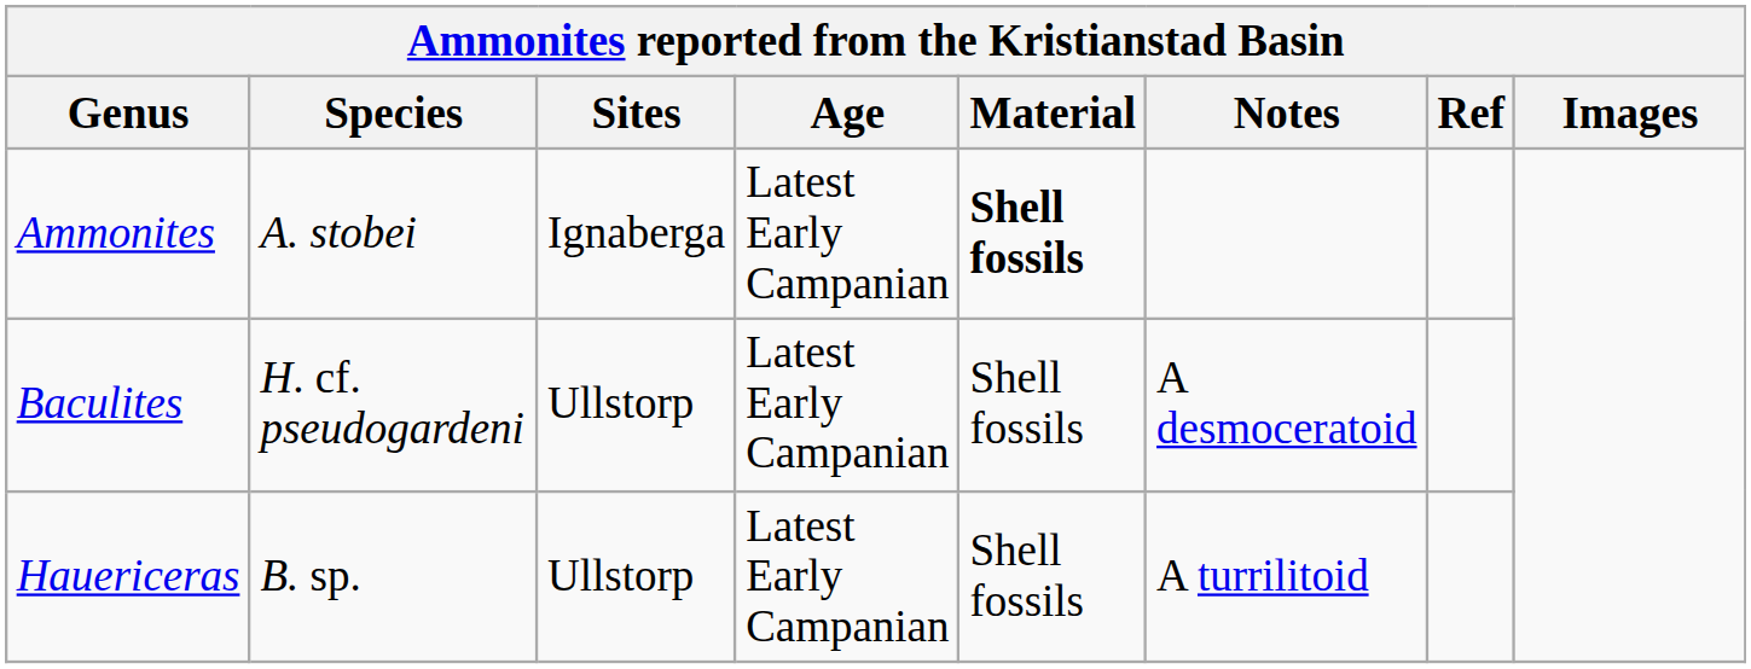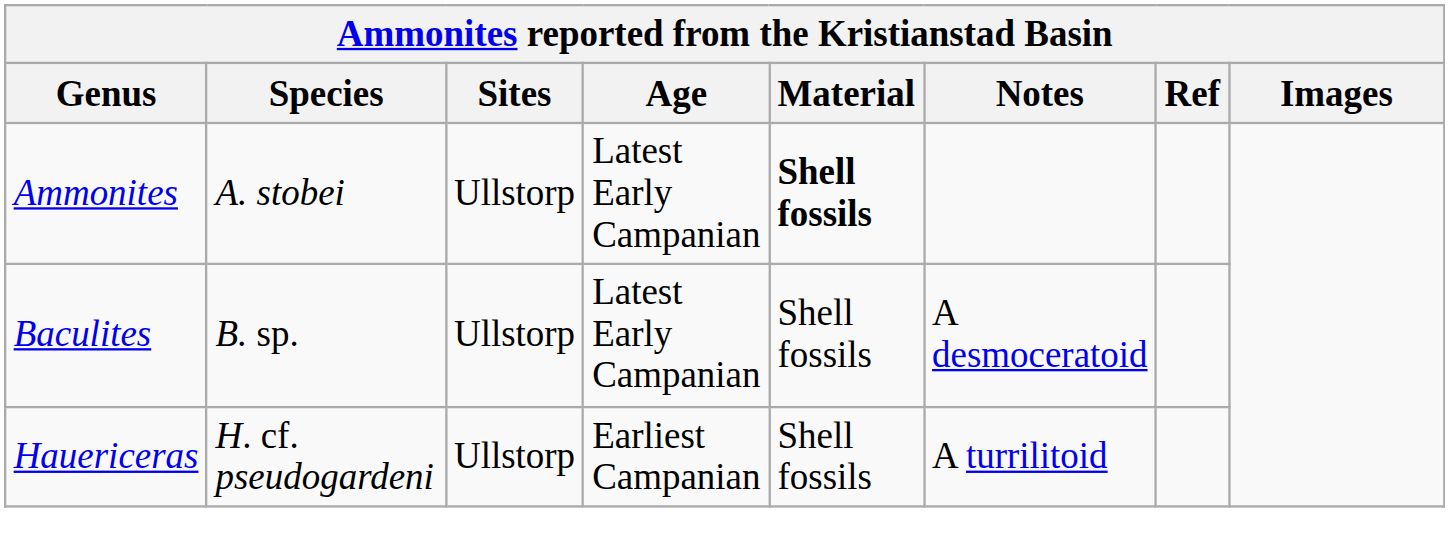 <table class="wikitable sortable mw-collapsible" style="width:100%">
 <tr>
 <th colspan="8" style="text-align:center;"><strong><a href='#'>Ammonites</a> reported from the Kristianstad Basin</strong></th>
 </tr>
 <tr>
 <th>Genus</th>
 <th width="100px">Species</th>
 <th>Sites</th>
 <th>Age</th>
 <th>Material</th>
 <th>Notes</th>
 <th>Ref</th>
 <th width="200px">Images</th>
 </tr>
 <tr>
 <td><em><a href='#'>Ammonites</a></em></td>
 <td><em>A. stobei</em></td>
-<td>Ignaberga</td>
+<td>Ullstorp</td>
 <td>Latest Early Campanian</td>
 <td><strong>Shell fossils</strong></td>
 <td></td>
 <td></td>
 <td rowspan="3"><br></td>
 </tr>
 <tr>
 <td><em><a href='#'>Baculites</a></em></td>
-<td><em>H</em>. cf. <em>pseudogardeni</em></td>
+<td><em>B.</em> sp.</td>
 <td>Ullstorp</td>
 <td>Latest Early Campanian</td>
 <td>Shell fossils</td>
 <td>A <a href='#'>desmoceratoid</a></td>
 <td></td>
 </tr>
 <tr>
 <td><em><a href='#'>Hauericeras</a></em></td>
-<td><em>B.</em> sp.</td>
+<td><em>H</em>. cf. <em>pseudogardeni</em></td>
 <td>Ullstorp</td>
-<td>Latest Early Campanian</td>
+<td>Earliest Campanian</td>
 <td>Shell fossils</td>
 <td>A <a href='#'>turrilitoid</a></td>
 <td></td>
 </tr>
 </table>
